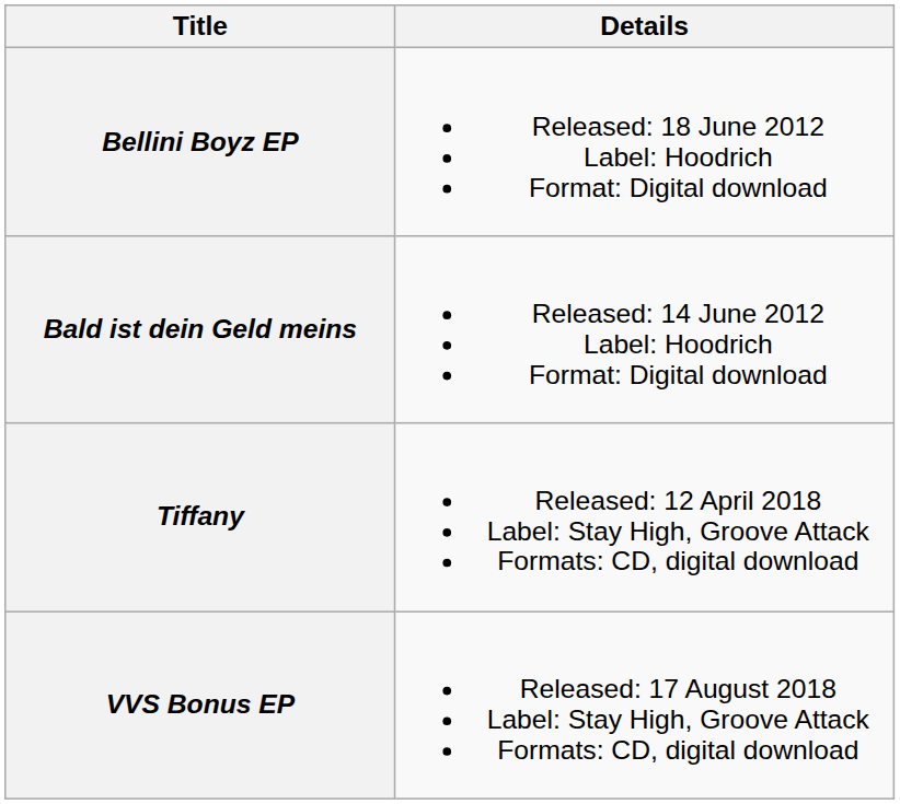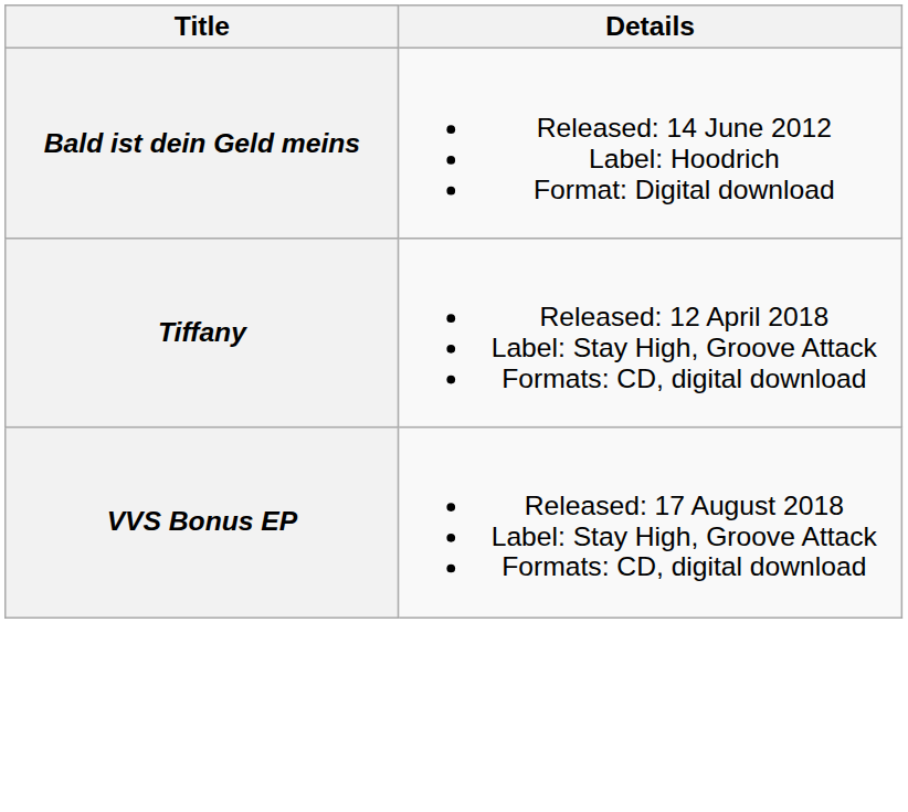 <table class="wikitable plainrowheaders" style="text-align:center;">
 <tr>
 <th scope="col" style="width:14em;">Title</th>
 <th scope="col" style="width:18em;">Details</th>
-</tr>
-<tr>
-<th scope="row"><em>Bellini Boyz EP</em></th>
-<td><br><ul><li>Released: 18 June 2012</li><li>Label: Hoodrich</li><li>Format: Digital download</li></ul></td>
 </tr>
 <tr>
 <th scope="row"><em>Bald ist dein Geld meins</em></th>
 <td><br><ul><li>Released: 14 June 2012</li><li>Label: Hoodrich</li><li>Format: Digital download</li></ul></td>
 </tr>
 <tr>
 <th scope="row"><em>Tiffany</em></th>
 <td><br><ul><li>Released: 12 April 2018</li><li>Label: Stay High, Groove Attack</li><li>Formats: CD, digital download</li></ul></td>
 </tr>
 <tr>
 <th scope="row"><em>VVS Bonus EP</em></th>
 <td><br><ul><li>Released: 17 August 2018</li><li>Label: Stay High, Groove Attack</li><li>Formats: CD, digital download</li></ul></td>
 </tr>
 </table>
